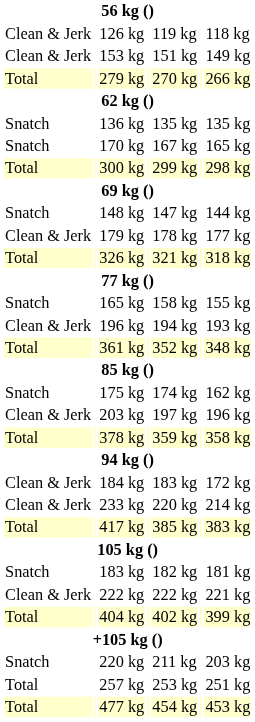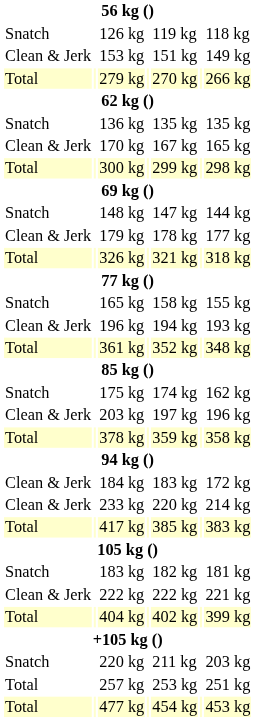 <table>
 <tr>
 <th colspan=7>56 kg ()</th>
 </tr>
 <tr>
-<td>Clean & Jerk</td>
+<td>Snatch</td>
 <td></td>
 <td>126 kg</td>
 <td></td>
 <td>119 kg</td>
 <td></td>
 <td>118 kg</td>
 </tr>
 <tr>
 <td>Clean & Jerk</td>
 <td></td>
 <td>153 kg</td>
 <td></td>
 <td>151 kg</td>
 <td></td>
 <td>149 kg</td>
 </tr>
 <tr bgcolor=ffffcc>
 <td>Total</td>
 <td></td>
 <td>279 kg</td>
 <td></td>
 <td>270 kg</td>
 <td></td>
 <td>266 kg</td>
 </tr>
 <tr>
 <th colspan=7>62 kg ()</th>
 </tr>
 <tr>
 <td>Snatch</td>
 <td></td>
 <td>136 kg</td>
 <td></td>
 <td>135 kg</td>
 <td></td>
 <td>135 kg</td>
 </tr>
 <tr>
-<td>Snatch</td>
+<td>Clean & Jerk</td>
 <td></td>
 <td>170 kg</td>
 <td></td>
 <td>167 kg</td>
 <td></td>
 <td>165 kg</td>
 </tr>
 <tr bgcolor=ffffcc>
 <td>Total</td>
 <td></td>
 <td>300 kg</td>
 <td></td>
 <td>299 kg</td>
 <td></td>
 <td>298 kg</td>
 </tr>
 <tr>
 <th colspan=7>69 kg ()</th>
 </tr>
 <tr>
 <td>Snatch</td>
 <td></td>
 <td>148 kg</td>
 <td></td>
 <td>147 kg</td>
 <td></td>
 <td>144 kg</td>
 </tr>
 <tr>
 <td>Clean & Jerk</td>
 <td></td>
 <td>179 kg</td>
 <td></td>
 <td>178 kg</td>
 <td></td>
 <td>177 kg</td>
 </tr>
 <tr bgcolor=ffffcc>
 <td>Total</td>
 <td></td>
 <td>326 kg</td>
 <td></td>
 <td>321 kg</td>
 <td></td>
 <td>318 kg</td>
 </tr>
 <tr>
 <th colspan=7>77 kg ()</th>
 </tr>
 <tr>
 <td>Snatch</td>
 <td></td>
 <td>165 kg</td>
 <td></td>
 <td>158 kg</td>
 <td></td>
 <td>155 kg</td>
 </tr>
 <tr>
 <td>Clean & Jerk</td>
 <td></td>
 <td>196 kg</td>
 <td></td>
 <td>194 kg</td>
 <td></td>
 <td>193 kg</td>
 </tr>
 <tr bgcolor=ffffcc>
 <td>Total</td>
 <td></td>
 <td>361 kg</td>
 <td></td>
 <td>352 kg</td>
 <td></td>
 <td>348 kg</td>
 </tr>
 <tr>
 <th colspan=7>85 kg ()</th>
 </tr>
 <tr>
 <td>Snatch</td>
 <td></td>
 <td>175 kg</td>
 <td></td>
 <td>174 kg</td>
 <td></td>
 <td>162 kg</td>
 </tr>
 <tr>
 <td>Clean & Jerk</td>
 <td></td>
 <td>203 kg</td>
 <td></td>
 <td>197 kg</td>
 <td></td>
 <td>196 kg</td>
 </tr>
 <tr bgcolor=ffffcc>
 <td>Total</td>
 <td></td>
 <td>378 kg</td>
 <td></td>
 <td>359 kg</td>
 <td></td>
 <td>358 kg</td>
 </tr>
 <tr>
 <th colspan=7>94 kg ()</th>
 </tr>
 <tr>
 <td>Clean & Jerk</td>
 <td></td>
 <td>184 kg</td>
 <td></td>
 <td>183 kg</td>
 <td></td>
 <td>172 kg</td>
 </tr>
 <tr>
 <td>Clean & Jerk</td>
 <td></td>
 <td>233 kg<br></td>
 <td></td>
 <td>220 kg</td>
 <td></td>
 <td>214 kg</td>
 </tr>
 <tr bgcolor=ffffcc>
 <td>Total</td>
 <td></td>
 <td>417 kg<br></td>
 <td></td>
 <td>385 kg</td>
 <td></td>
 <td>383 kg</td>
 </tr>
 <tr>
 <th colspan=7>105 kg ()</th>
 </tr>
 <tr>
 <td>Snatch</td>
 <td></td>
 <td>183 kg</td>
 <td></td>
 <td>182 kg</td>
 <td></td>
 <td>181 kg</td>
 </tr>
 <tr>
 <td>Clean & Jerk</td>
 <td></td>
 <td>222 kg</td>
 <td></td>
 <td>222 kg</td>
 <td></td>
 <td>221 kg</td>
 </tr>
 <tr bgcolor=ffffcc>
 <td>Total</td>
 <td></td>
 <td>404 kg</td>
 <td></td>
 <td>402 kg</td>
 <td></td>
 <td>399 kg</td>
 </tr>
 <tr>
 <th colspan=7>+105 kg ()</th>
 </tr>
 <tr>
 <td>Snatch</td>
 <td></td>
 <td>220 kg<br></td>
 <td></td>
 <td>211 kg</td>
 <td></td>
 <td>203 kg</td>
 </tr>
 <tr>
 <td>Total</td>
 <td></td>
 <td>257 kg</td>
 <td></td>
 <td>253 kg</td>
 <td></td>
 <td>251 kg</td>
 </tr>
 <tr bgcolor=ffffcc>
 <td>Total</td>
 <td></td>
 <td>477 kg<br></td>
 <td></td>
 <td>454 kg</td>
 <td></td>
 <td>453 kg</td>
 </tr>
 </table>
